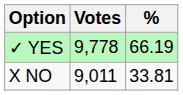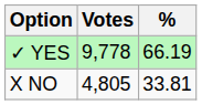 <table class="wikitable">
 <tr>
 <th>Option</th>
 <th>Votes</th>
 <th>%</th>
 </tr>
 <tr>
 <td style=background:#bbf8be>✓ YES</td>
 <td style=background:#bbf8be>9,778</td>
 <td style=background:#bbf8be>66.19</td>
 </tr>
 <tr>
 <td>X NO</td>
-<td>9,011</td>
+<td>4,805</td>
 <td>33.81</td>
 </tr>
 </table>
